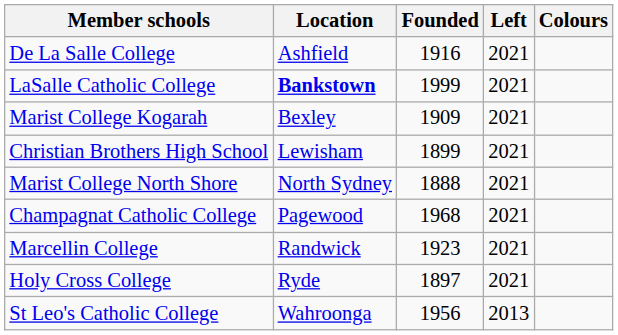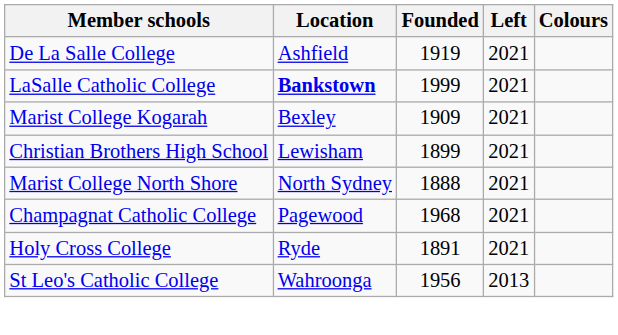 <table class="wikitable sortable">
 <tr>
 <th>Member schools</th>
 <th>Location</th>
 <th>Founded</th>
 <th>Left</th>
 <th ! class="unsortable">Colours</th>
 </tr>
 <tr>
 <td><a href='#'>De La Salle College</a></td>
 <td><a href='#'>Ashfield</a></td>
-<td align=center>1916</td>
+<td align=center>1919</td>
 <td align=center>2021</td>
 <td></td>
 </tr>
 <tr>
 <td><a href='#'>LaSalle Catholic College</a></td>
 <td><strong><a href='#'>Bankstown</a></strong></td>
 <td align=center>1999</td>
 <td align=center>2021</td>
 <td></td>
 </tr>
 <tr>
 <td><a href='#'>Marist College Kogarah</a></td>
 <td><a href='#'>Bexley</a></td>
 <td align=center>1909</td>
 <td align=center>2021</td>
 <td></td>
 </tr>
 <tr>
 <td><a href='#'>Christian Brothers High School</a></td>
 <td><a href='#'>Lewisham</a></td>
 <td align=center>1899</td>
 <td align=center>2021</td>
 <td></td>
 </tr>
 <tr>
 <td><a href='#'>Marist College North Shore</a></td>
 <td><a href='#'>North Sydney</a></td>
 <td align=center>1888</td>
 <td align=center>2021</td>
 <td></td>
 </tr>
 <tr>
 <td><a href='#'>Champagnat Catholic College</a></td>
 <td><a href='#'>Pagewood</a></td>
 <td align=center>1968</td>
 <td align=center>2021</td>
 <td></td>
 </tr>
 <tr>
-<td><a href='#'>Marcellin College</a></td>
-<td><a href='#'>Randwick</a></td>
-<td align=center>1923</td>
-<td align=center>2021</td>
-<td></td>
-</tr>
-<tr>
 <td><a href='#'>Holy Cross College</a></td>
 <td><a href='#'>Ryde</a></td>
-<td align=center>1897</td>
+<td align=center>1891</td>
 <td align=center>2021</td>
 <td></td>
 </tr>
 <tr>
 <td><a href='#'>St Leo's Catholic College</a></td>
 <td><a href='#'>Wahroonga</a></td>
 <td align=center>1956</td>
 <td align=center>2013</td>
 <td></td>
 </tr>
 </table>
